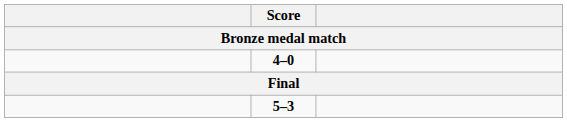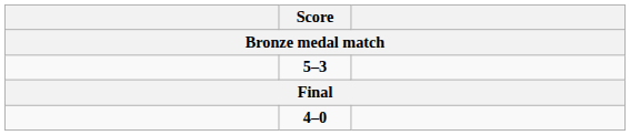 <table class="wikitable" style="text-align: left;">
 <tr>
 <th align="right" width="270"></th>
 <th width="65">Score</th>
 <th align="left" width="270"></th>
 </tr>
 <tr>
 <th colspan="3">Bronze medal match</th>
 </tr>
 <tr>
 <td><strong></strong></td>
-<td align=center><strong>4–0</strong></td>
+<td align=center><strong>5–3</strong></td>
 <td></td>
 </tr>
 <tr>
 <th colspan="3">Final</th>
 </tr>
 <tr>
 <td><strong></strong></td>
-<td align=center><strong>5–3</strong></td>
+<td align=center><strong>4–0</strong></td>
 <td></td>
 </tr>
 </table>
